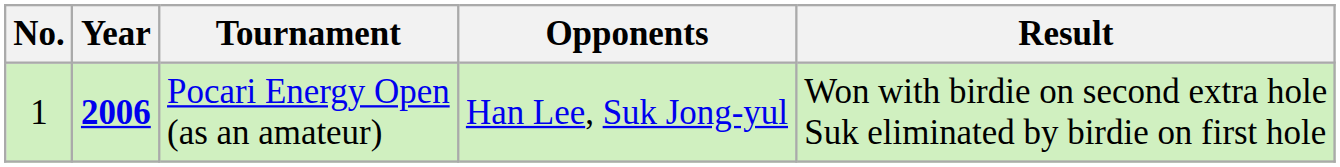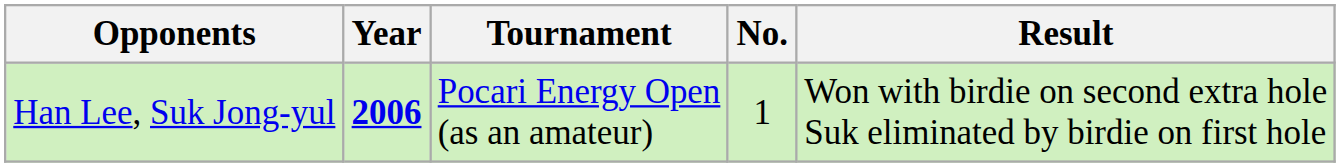 <table class="wikitable" style="font-size:95%;">
 <tr>
-<th>No.</th>
+<th>Opponents</th>
 <th>Year</th>
 <th>Tournament</th>
-<th>Opponents</th>
+<th>No.</th>
 <th>Result</th>
 </tr>
 <tr style="background:#D0F0C0;">
-<td align=center>1</td>
+<td> <a href='#'>Han Lee</a>,  <a href='#'>Suk Jong-yul</a></td>
 <td><strong><a href='#'>2006</a></strong></td>
 <td><a href='#'>Pocari Energy Open</a><br>(as an amateur)</td>
-<td> <a href='#'>Han Lee</a>,  <a href='#'>Suk Jong-yul</a></td>
+<td align=center>1</td>
 <td>Won with birdie on second extra hole<br>Suk eliminated by birdie on first hole</td>
 </tr>
 </table>
